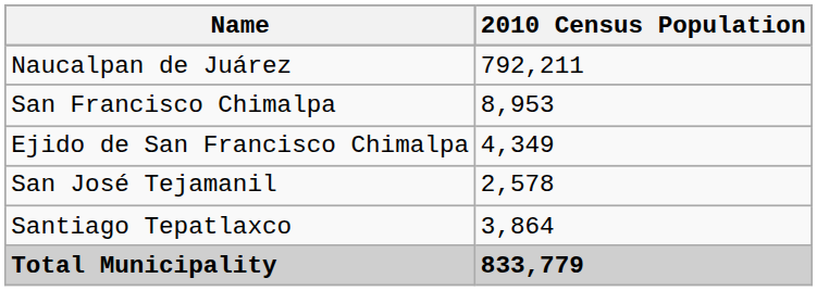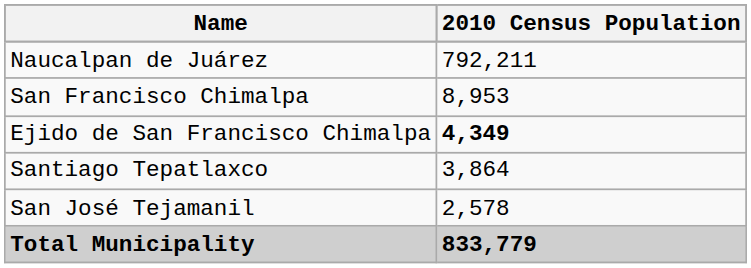 <table class="wikitable">
 <tr style="background:#000000; color:black;">
 <th><strong>Name</strong></th>
 <th><strong>2010 Census Population</strong></th>
 </tr>
 <tr>
 <td>Naucalpan de Juárez</td>
 <td>792,211</td>
 </tr>
 <tr>
 <td>San Francisco Chimalpa</td>
 <td>8,953</td>
 </tr>
 <tr>
 <td>Ejido de San Francisco Chimalpa</td>
-<td>4,349</td>
+<td><strong>4,349</strong></td>
+</tr>
+<tr>
+<td>Santiago Tepatlaxco</td>
+<td>3,864</td>
 </tr>
 <tr>
 <td>San José Tejamanil</td>
 <td>2,578</td>
-</tr>
-<tr>
-<td>Santiago Tepatlaxco</td>
-<td>3,864</td>
 </tr>
 <tr style="background:#CFCFCF;">
 <td><strong>Total Municipality</strong></td>
 <td><strong>833,779</strong></td>
 </tr>
 </table>
